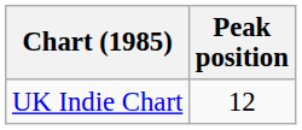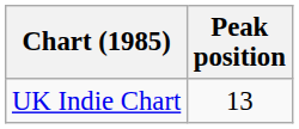 <table class="wikitable sortable">
 <tr>
 <th scope="col">Chart (1985)</th>
 <th scope="col">Peak<br>position</th>
 </tr>
 <tr>
 <td><a href='#'>UK Indie Chart</a></td>
-<td style="text-align:center;">12</td>
+<td style="text-align:center;">13</td>
 </tr>
 </table>
